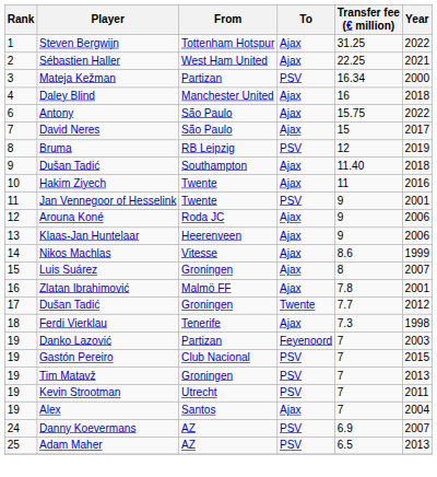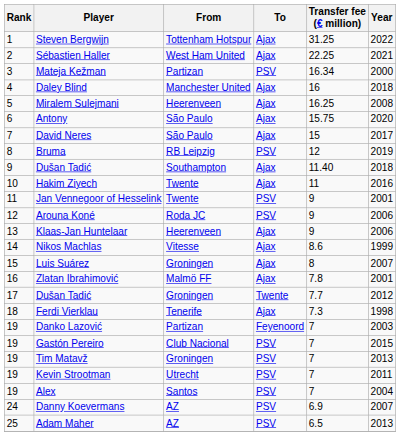 <table class="wikitable">
 <tr>
 <th>Rank</th>
 <th>Player</th>
 <th>From</th>
 <th>To</th>
 <th>Transfer fee<br>(<a href='#'>€</a> million)</th>
 <th>Year</th>
 </tr>
 <tr>
 <td>1</td>
 <td> <a href='#'>Steven Bergwijn</a></td>
 <td> <a href='#'>Tottenham Hotspur</a></td>
 <td> <a href='#'>Ajax</a></td>
 <td>31.25</td>
 <td>2022</td>
 </tr>
 <tr>
 <td>2</td>
 <td> <a href='#'>Sébastien Haller</a></td>
 <td> <a href='#'>West Ham United</a></td>
 <td> <a href='#'>Ajax</a></td>
 <td>22.25</td>
 <td>2021</td>
 </tr>
 <tr>
 <td>3</td>
 <td> <a href='#'>Mateja Kežman</a></td>
 <td> <a href='#'>Partizan</a></td>
 <td> <a href='#'>PSV</a></td>
 <td>16.34</td>
 <td>2000</td>
 </tr>
 <tr>
 <td>4</td>
 <td> <a href='#'>Daley Blind</a></td>
 <td> <a href='#'>Manchester United</a></td>
 <td> <a href='#'>Ajax</a></td>
 <td>16</td>
 <td>2018</td>
 </tr>
 <tr>
+<td>5</td>
+<td> <a href='#'>Miralem Sulejmani</a></td>
+<td> <a href='#'>Heerenveen</a></td>
+<td> <a href='#'>Ajax</a></td>
+<td>16.25</td>
+<td>2008</td>
+</tr>
+<tr>
 <td>6</td>
 <td> <a href='#'>Antony</a></td>
 <td> <a href='#'>São Paulo</a></td>
 <td> <a href='#'>Ajax</a></td>
 <td>15.75</td>
-<td>2022</td>
+<td>2020</td>
 </tr>
 <tr>
 <td>7</td>
 <td> <a href='#'>David Neres</a></td>
 <td> <a href='#'>São Paulo</a></td>
 <td> <a href='#'>Ajax</a></td>
 <td>15</td>
 <td>2017</td>
 </tr>
 <tr>
 <td>8</td>
 <td> <a href='#'>Bruma</a></td>
 <td> <a href='#'>RB Leipzig</a></td>
 <td> <a href='#'>PSV</a></td>
 <td>12</td>
 <td>2019</td>
 </tr>
 <tr>
 <td>9</td>
 <td> <a href='#'>Dušan Tadić</a></td>
 <td> <a href='#'>Southampton</a></td>
 <td> <a href='#'>Ajax</a></td>
 <td>11.40</td>
 <td>2018</td>
 </tr>
 <tr>
 <td>10</td>
 <td> <a href='#'>Hakim Ziyech</a></td>
 <td> <a href='#'>Twente</a></td>
 <td> <a href='#'>Ajax</a></td>
 <td>11</td>
 <td>2016</td>
 </tr>
 <tr>
 <td>11</td>
 <td> <a href='#'>Jan Vennegoor of Hesselink</a></td>
 <td> <a href='#'>Twente</a></td>
 <td> <a href='#'>PSV</a></td>
 <td>9</td>
 <td>2001</td>
 </tr>
 <tr>
 <td>12</td>
 <td> <a href='#'>Arouna Koné</a></td>
 <td> <a href='#'>Roda JC</a></td>
-<td> <a href='#'>Ajax</a></td>
+<td> <a href='#'>PSV</a></td>
 <td>9</td>
 <td>2006</td>
 </tr>
 <tr>
 <td>13</td>
 <td> <a href='#'>Klaas-Jan Huntelaar</a></td>
 <td> <a href='#'>Heerenveen</a></td>
 <td> <a href='#'>Ajax</a></td>
 <td>9</td>
 <td>2006</td>
 </tr>
 <tr>
 <td>14</td>
 <td> <a href='#'>Nikos Machlas</a></td>
 <td> <a href='#'>Vitesse</a></td>
 <td> <a href='#'>Ajax</a></td>
 <td>8.6</td>
 <td>1999</td>
 </tr>
 <tr>
 <td>15</td>
 <td> <a href='#'>Luis Suárez</a></td>
 <td> <a href='#'>Groningen</a></td>
 <td> <a href='#'>Ajax</a></td>
 <td>8</td>
 <td>2007</td>
 </tr>
 <tr>
 <td>16</td>
 <td> <a href='#'>Zlatan Ibrahimović</a></td>
 <td> <a href='#'>Malmö FF</a></td>
 <td> <a href='#'>Ajax</a></td>
 <td>7.8</td>
 <td>2001</td>
 </tr>
 <tr>
 <td>17</td>
 <td> <a href='#'>Dušan Tadić</a></td>
 <td> <a href='#'>Groningen</a></td>
 <td> <a href='#'>Twente</a></td>
 <td>7.7</td>
 <td>2012</td>
 </tr>
 <tr>
 <td>18</td>
 <td> <a href='#'>Ferdi Vierklau</a></td>
 <td> <a href='#'>Tenerife</a></td>
 <td> <a href='#'>Ajax</a></td>
 <td>7.3</td>
 <td>1998</td>
 </tr>
 <tr>
 <td>19</td>
 <td> <a href='#'>Danko Lazović</a></td>
 <td> <a href='#'>Partizan</a></td>
 <td> <a href='#'>Feyenoord</a></td>
 <td>7</td>
 <td>2003</td>
 </tr>
 <tr>
 <td>19</td>
 <td> <a href='#'>Gastón Pereiro</a></td>
 <td> <a href='#'>Club Nacional</a></td>
 <td> <a href='#'>PSV</a></td>
 <td>7</td>
 <td>2015</td>
 </tr>
 <tr>
 <td>19</td>
 <td> <a href='#'>Tim Matavž</a></td>
 <td> <a href='#'>Groningen</a></td>
 <td> <a href='#'>PSV</a></td>
 <td>7</td>
 <td>2013</td>
 </tr>
 <tr>
 <td>19</td>
 <td> <a href='#'>Kevin Strootman</a></td>
 <td> <a href='#'>Utrecht</a></td>
 <td> <a href='#'>PSV</a></td>
 <td>7</td>
 <td>2011</td>
 </tr>
 <tr>
 <td>19</td>
 <td> <a href='#'>Alex</a></td>
 <td> <a href='#'>Santos</a></td>
-<td> <a href='#'>Ajax</a></td>
+<td> <a href='#'>PSV</a></td>
 <td>7</td>
 <td>2004</td>
 </tr>
 <tr>
 <td>24</td>
 <td> <a href='#'>Danny Koevermans</a></td>
 <td> <a href='#'>AZ</a></td>
 <td> <a href='#'>PSV</a></td>
 <td>6.9</td>
 <td>2007</td>
 </tr>
 <tr>
 <td>25</td>
 <td> <a href='#'>Adam Maher</a></td>
 <td> <a href='#'>AZ</a></td>
 <td> <a href='#'>PSV</a></td>
 <td>6.5</td>
 <td>2013</td>
 </tr>
 <tr>
 </tr>
 </table>
